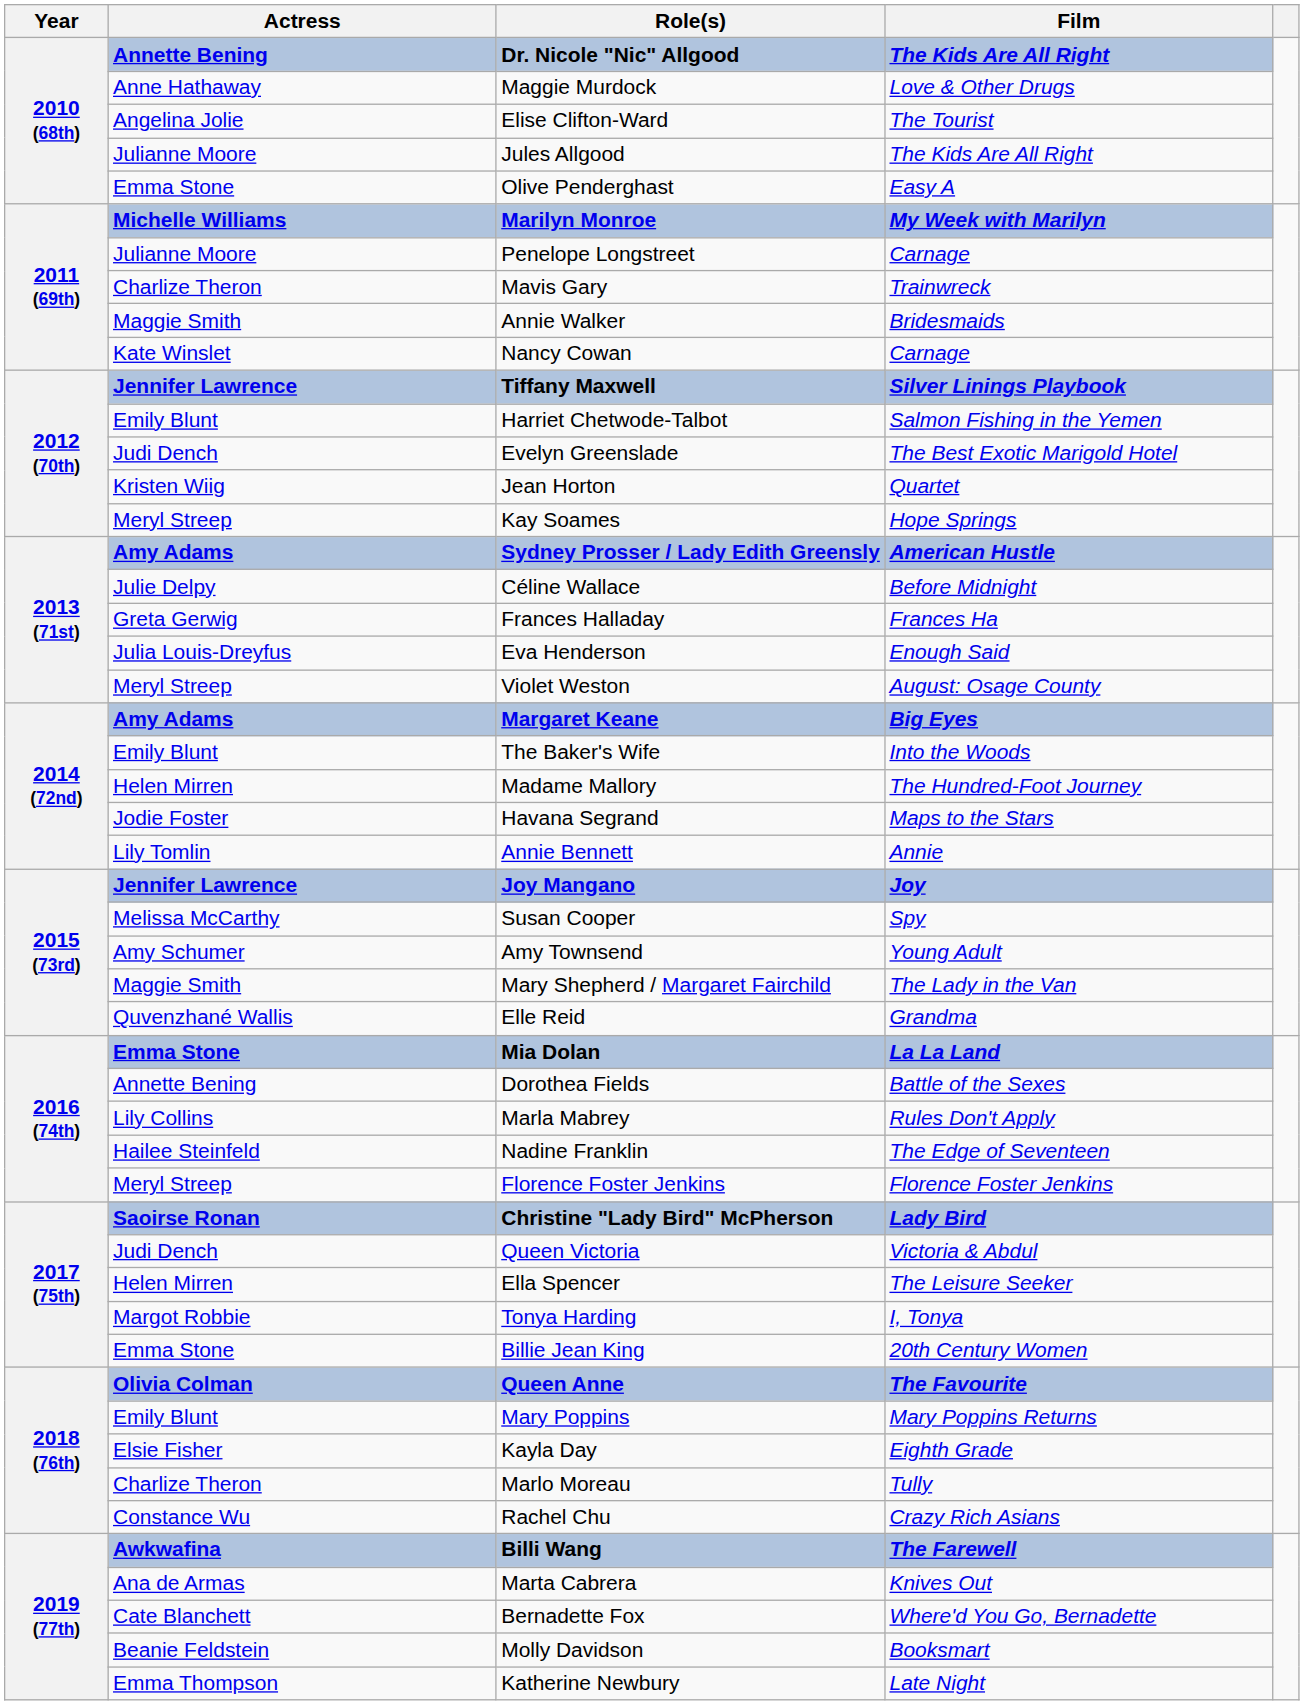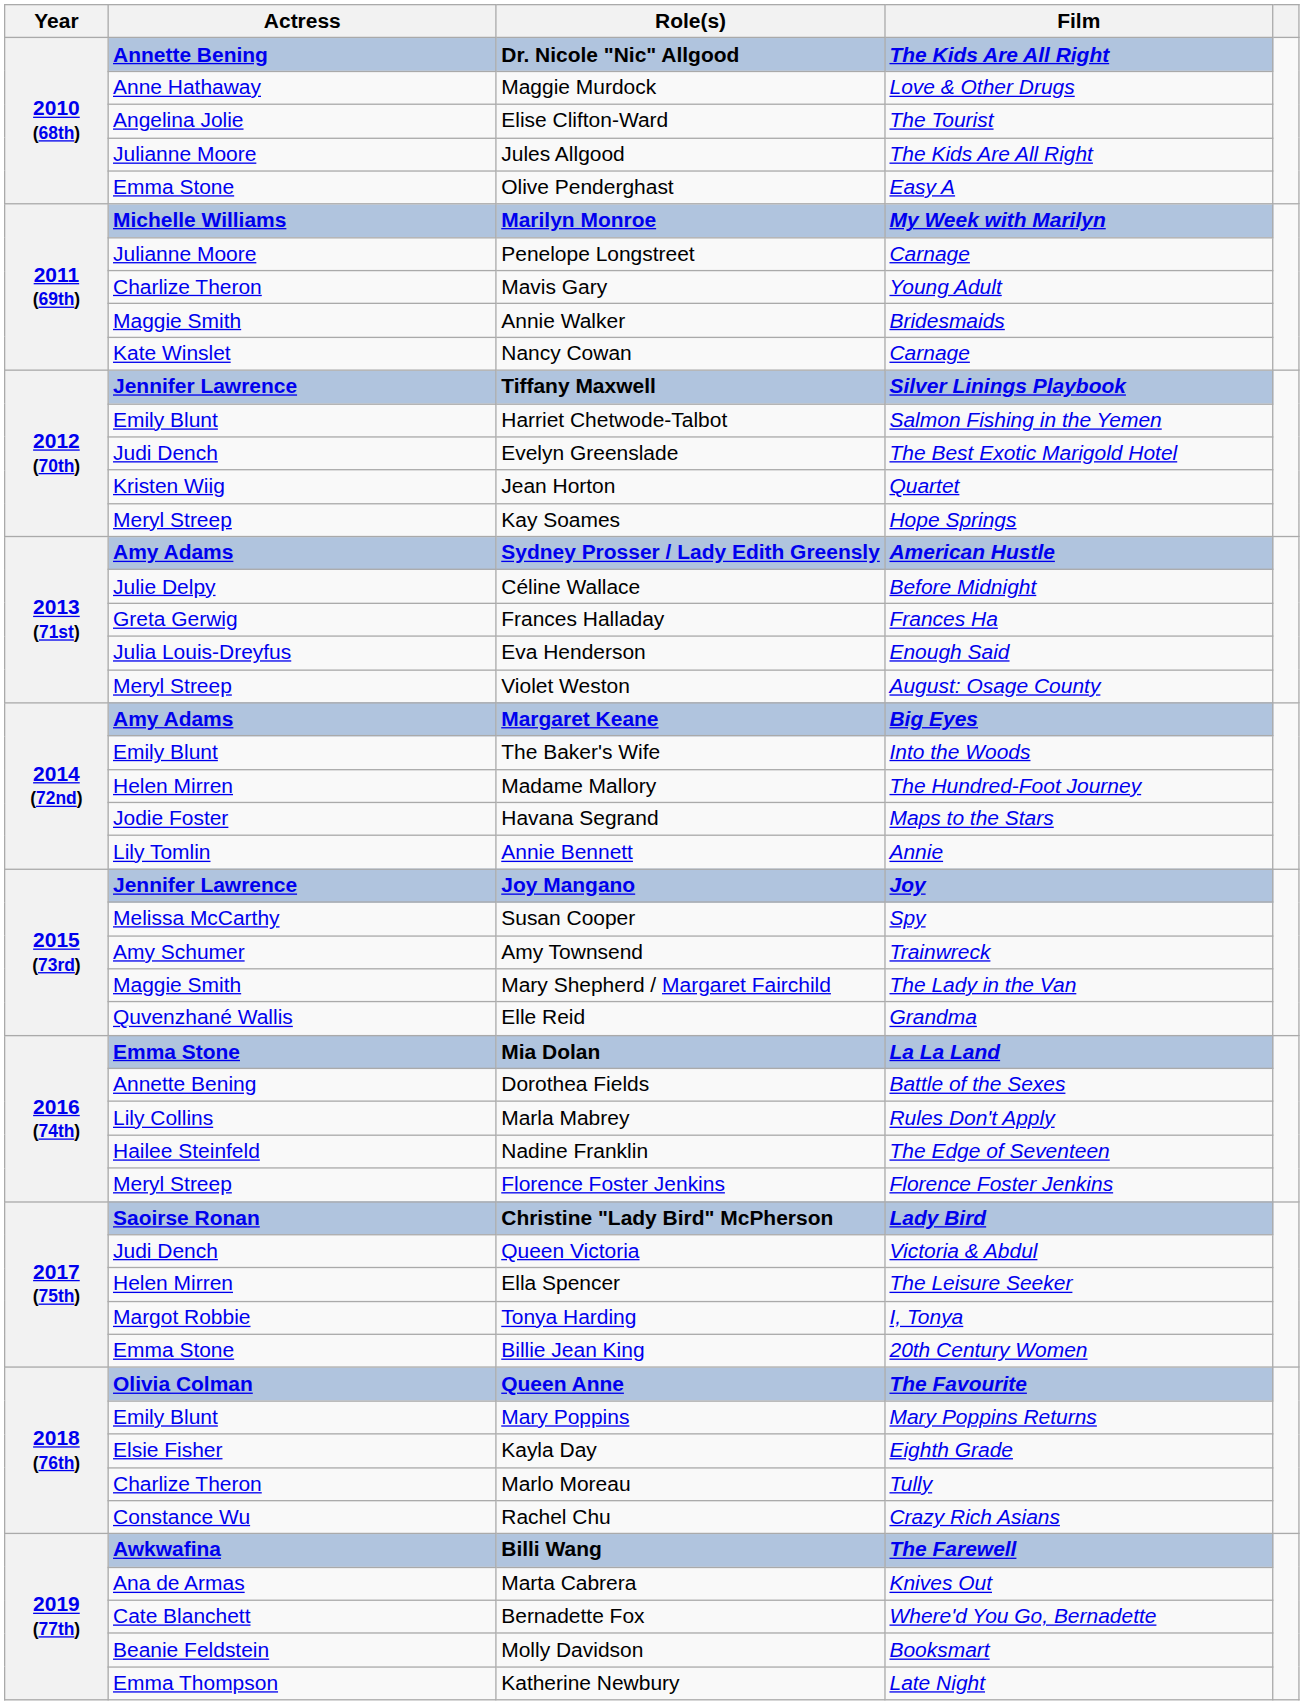 <table class="wikitable sortable">
 <tr>
 <th scope="col" style="width:8%;">Year</th>
 <th scope="col" style="width:30%;">Actress</th>
 <th scope="col" style="width:30%;">Role(s)</th>
 <th scope="col" style="width:30%;">Film</th>
 <th scope="col" style="width:2%;" class="unsortable"></th>
 </tr>
 <tr>
 <th rowspan="5" style="text-align:center;"><a href='#'>2010</a> <br> <small>(<a href='#'>68th</a>)</small></th>
 <td style="background:#B0C4DE;"><strong><a href='#'>Annette Bening</a></strong></td>
 <td style="background:#B0C4DE;"><strong>Dr. Nicole "Nic" Allgood</strong></td>
 <td style="background:#B0C4DE;"><strong><em><a href='#'>The Kids Are All Right</a></em></strong></td>
 <td rowspan=5></td>
 </tr>
 <tr>
 <td><a href='#'>Anne Hathaway</a></td>
 <td>Maggie Murdock</td>
 <td><em><a href='#'>Love & Other Drugs</a></em></td>
 </tr>
 <tr>
 <td><a href='#'>Angelina Jolie</a></td>
 <td>Elise Clifton-Ward</td>
 <td><em><a href='#'>The Tourist</a></em></td>
 </tr>
 <tr>
 <td><a href='#'>Julianne Moore</a></td>
 <td>Jules Allgood</td>
 <td><em><a href='#'>The Kids Are All Right</a></em></td>
 </tr>
 <tr>
 <td><a href='#'>Emma Stone</a></td>
 <td>Olive Penderghast</td>
 <td><em><a href='#'>Easy A</a></em></td>
 </tr>
 <tr>
 <th rowspan="5" style="text-align:center;"><a href='#'>2011</a> <br> <small>(<a href='#'>69th</a>)</small></th>
 <td style="background:#B0C4DE;"><strong><a href='#'>Michelle Williams</a></strong></td>
 <td style="background:#B0C4DE;"><strong><a href='#'>Marilyn Monroe</a></strong></td>
 <td style="background:#B0C4DE;"><strong><em><a href='#'>My Week with Marilyn</a></em></strong></td>
 <td rowspan=5></td>
 </tr>
 <tr>
 <td><a href='#'>Julianne Moore</a></td>
 <td>Penelope Longstreet</td>
 <td><em><a href='#'>Carnage</a></em></td>
 </tr>
 <tr>
 <td><a href='#'>Charlize Theron</a></td>
 <td>Mavis Gary</td>
-<td><em><a href='#'>Trainwreck</a></em></td>
+<td><em><a href='#'>Young Adult</a></em></td>
 </tr>
 <tr>
 <td><a href='#'>Maggie Smith</a></td>
 <td>Annie Walker</td>
 <td><em><a href='#'>Bridesmaids</a></em></td>
 </tr>
 <tr>
 <td><a href='#'>Kate Winslet</a></td>
 <td>Nancy Cowan</td>
 <td><em><a href='#'>Carnage</a></em></td>
 </tr>
 <tr>
 <th rowspan="5" style="text-align:center;"><a href='#'>2012</a> <br> <small>(<a href='#'>70th</a>)</small></th>
 <td style="background:#B0C4DE;"><strong><a href='#'>Jennifer Lawrence</a></strong></td>
 <td style="background:#B0C4DE;"><strong>Tiffany Maxwell</strong></td>
 <td style="background:#B0C4DE;"><strong><em><a href='#'>Silver Linings Playbook</a></em></strong></td>
 <td rowspan=5></td>
 </tr>
 <tr>
 <td><a href='#'>Emily Blunt</a></td>
 <td>Harriet Chetwode-Talbot</td>
 <td><em><a href='#'>Salmon Fishing in the Yemen</a></em></td>
 </tr>
 <tr>
 <td><a href='#'>Judi Dench</a></td>
 <td>Evelyn Greenslade</td>
 <td><em><a href='#'>The Best Exotic Marigold Hotel</a></em></td>
 </tr>
 <tr>
 <td><a href='#'>Kristen Wiig</a></td>
 <td>Jean Horton</td>
 <td><em><a href='#'>Quartet</a></em></td>
 </tr>
 <tr>
 <td><a href='#'>Meryl Streep</a></td>
 <td>Kay Soames</td>
 <td><em><a href='#'>Hope Springs</a></em></td>
 </tr>
 <tr>
 <th rowspan="5" style="text-align:center;"><a href='#'>2013</a> <br> <small>(<a href='#'>71st</a>)</small></th>
 <td style="background:#B0C4DE;"><strong><a href='#'>Amy Adams</a></strong></td>
 <td style="background:#B0C4DE;"><strong><a href='#'>Sydney Prosser / Lady Edith Greensly</a></strong></td>
 <td style="background:#B0C4DE;"><strong><em><a href='#'>American Hustle</a></em></strong></td>
 <td rowspan=5></td>
 </tr>
 <tr>
 <td><a href='#'>Julie Delpy</a></td>
 <td>Céline Wallace</td>
 <td><em><a href='#'>Before Midnight</a></em></td>
 </tr>
 <tr>
 <td><a href='#'>Greta Gerwig</a></td>
 <td>Frances Halladay</td>
 <td><em><a href='#'>Frances Ha</a></em></td>
 </tr>
 <tr>
 <td><a href='#'>Julia Louis-Dreyfus</a></td>
 <td>Eva Henderson</td>
 <td><em><a href='#'>Enough Said</a></em></td>
 </tr>
 <tr>
 <td><a href='#'>Meryl Streep</a></td>
 <td>Violet Weston</td>
 <td><em><a href='#'>August: Osage County</a></em></td>
 </tr>
 <tr>
 <th rowspan="5" style="text-align:center;"><a href='#'>2014</a> <br> <small>(<a href='#'>72nd</a>)</small></th>
 <td style="background:#B0C4DE;"><strong><a href='#'>Amy Adams</a></strong></td>
 <td style="background:#B0C4DE;"><strong><a href='#'>Margaret Keane</a></strong></td>
 <td style="background:#B0C4DE;"><strong><em><a href='#'>Big Eyes</a></em></strong></td>
 <td rowspan=5></td>
 </tr>
 <tr>
 <td><a href='#'>Emily Blunt</a></td>
 <td>The Baker's Wife</td>
 <td><em><a href='#'>Into the Woods</a></em></td>
 </tr>
 <tr>
 <td><a href='#'>Helen Mirren</a></td>
 <td>Madame Mallory</td>
 <td><em><a href='#'>The Hundred-Foot Journey</a></em></td>
 </tr>
 <tr>
 <td><a href='#'>Jodie Foster</a></td>
 <td>Havana Segrand</td>
 <td><em><a href='#'>Maps to the Stars</a></em></td>
 </tr>
 <tr>
 <td><a href='#'>Lily Tomlin</a></td>
 <td><a href='#'>Annie Bennett</a></td>
 <td><em><a href='#'>Annie</a></em></td>
 </tr>
 <tr>
 <th rowspan="5" style="text-align:center;"><a href='#'>2015</a> <br> <small>(<a href='#'>73rd</a>)</small></th>
 <td style="background:#B0C4DE;"><strong><a href='#'>Jennifer Lawrence</a></strong></td>
 <td style="background:#B0C4DE;"><strong><a href='#'>Joy Mangano</a></strong></td>
 <td style="background:#B0C4DE;"><strong><em><a href='#'>Joy</a></em></strong></td>
 <td rowspan=5></td>
 </tr>
 <tr>
 <td><a href='#'>Melissa McCarthy</a></td>
 <td>Susan Cooper</td>
 <td><em><a href='#'>Spy</a></em></td>
 </tr>
 <tr>
 <td><a href='#'>Amy Schumer</a></td>
 <td>Amy Townsend</td>
-<td><em><a href='#'>Young Adult</a></em></td>
+<td><em><a href='#'>Trainwreck</a></em></td>
 </tr>
 <tr>
 <td><a href='#'>Maggie Smith</a></td>
 <td>Mary Shepherd / <a href='#'>Margaret Fairchild</a></td>
 <td><em><a href='#'>The Lady in the Van</a></em></td>
 </tr>
 <tr>
 <td><a href='#'>Quvenzhané Wallis</a></td>
 <td>Elle Reid</td>
 <td><em><a href='#'>Grandma</a></em></td>
 </tr>
 <tr>
 <th rowspan="5" style="text-align:center;"><a href='#'>2016</a> <br> <small>(<a href='#'>74th</a>)</small></th>
 <td style="background:#B0C4DE;"><strong><a href='#'>Emma Stone</a></strong></td>
 <td style="background:#B0C4DE;"><strong>Mia Dolan</strong></td>
 <td style="background:#B0C4DE;"><strong><em><a href='#'>La La Land</a></em></strong></td>
 <td rowspan=5></td>
 </tr>
 <tr>
 <td><a href='#'>Annette Bening</a></td>
 <td>Dorothea Fields</td>
 <td><em><a href='#'>Battle of the Sexes</a></em></td>
 </tr>
 <tr>
 <td><a href='#'>Lily Collins</a></td>
 <td>Marla Mabrey</td>
 <td><em><a href='#'>Rules Don't Apply</a></em></td>
 </tr>
 <tr>
 <td><a href='#'>Hailee Steinfeld</a></td>
 <td>Nadine Franklin</td>
 <td><em><a href='#'>The Edge of Seventeen</a></em></td>
 </tr>
 <tr>
 <td><a href='#'>Meryl Streep</a></td>
 <td><a href='#'>Florence Foster Jenkins</a></td>
 <td><em><a href='#'>Florence Foster Jenkins</a></em></td>
 </tr>
 <tr>
 <th rowspan="5" style="text-align:center;"><a href='#'>2017</a> <br> <small>(<a href='#'>75th</a>)</small></th>
 <td style="background:#B0C4DE;"><strong><a href='#'>Saoirse Ronan</a></strong></td>
 <td style="background:#B0C4DE;"><strong>Christine "Lady Bird" McPherson</strong></td>
 <td style="background:#B0C4DE;"><strong><em><a href='#'>Lady Bird</a></em></strong></td>
 <td rowspan=5></td>
 </tr>
 <tr>
 <td><a href='#'>Judi Dench</a></td>
 <td><a href='#'>Queen Victoria</a></td>
 <td><em><a href='#'>Victoria & Abdul</a></em></td>
 </tr>
 <tr>
 <td><a href='#'>Helen Mirren</a></td>
 <td>Ella Spencer</td>
 <td><em><a href='#'>The Leisure Seeker</a></em></td>
 </tr>
 <tr>
 <td><a href='#'>Margot Robbie</a></td>
 <td><a href='#'>Tonya Harding</a></td>
 <td><em><a href='#'>I, Tonya</a></em></td>
 </tr>
 <tr>
 <td><a href='#'>Emma Stone</a></td>
 <td><a href='#'>Billie Jean King</a></td>
 <td><em><a href='#'>20th Century Women</a></em></td>
 </tr>
 <tr>
 <th rowspan="5" style="text-align:center;"><a href='#'>2018</a> <br> <small>(<a href='#'>76th</a>)</small></th>
 <td style="background:#B0C4DE;"><strong><a href='#'>Olivia Colman</a></strong></td>
 <td style="background:#B0C4DE;"><strong><a href='#'>Queen Anne</a></strong></td>
 <td style="background:#B0C4DE;"><strong><em><a href='#'>The Favourite</a></em></strong></td>
 <td rowspan=5></td>
 </tr>
 <tr>
 <td><a href='#'>Emily Blunt</a></td>
 <td><a href='#'>Mary Poppins</a></td>
 <td><em><a href='#'>Mary Poppins Returns</a></em></td>
 </tr>
 <tr>
 <td><a href='#'>Elsie Fisher</a></td>
 <td>Kayla Day</td>
 <td><em><a href='#'>Eighth Grade</a></em></td>
 </tr>
 <tr>
 <td><a href='#'>Charlize Theron</a></td>
 <td>Marlo Moreau</td>
 <td><em><a href='#'>Tully</a></em></td>
 </tr>
 <tr>
 <td><a href='#'>Constance Wu</a></td>
 <td>Rachel Chu</td>
 <td><em><a href='#'>Crazy Rich Asians</a></em></td>
 </tr>
 <tr>
 <th rowspan="5" style="text-align:center;"><a href='#'>2019</a> <br> <small>(<a href='#'>77th</a>)</small></th>
 <td style="background:#B0C4DE;"><strong><a href='#'>Awkwafina</a></strong></td>
 <td style="background:#B0C4DE;"><strong>Billi Wang</strong></td>
 <td style="background:#B0C4DE;"><strong><em><a href='#'>The Farewell</a></em></strong></td>
 <td rowspan=5></td>
 </tr>
 <tr>
 <td><a href='#'>Ana de Armas</a></td>
 <td>Marta Cabrera</td>
 <td><em><a href='#'>Knives Out</a></em></td>
 </tr>
 <tr>
 <td><a href='#'>Cate Blanchett</a></td>
 <td>Bernadette Fox</td>
 <td><em><a href='#'>Where'd You Go, Bernadette</a></em></td>
 </tr>
 <tr>
 <td><a href='#'>Beanie Feldstein</a></td>
 <td>Molly Davidson</td>
 <td><em><a href='#'>Booksmart</a></em></td>
 </tr>
 <tr>
 <td><a href='#'>Emma Thompson</a></td>
 <td>Katherine Newbury</td>
 <td><em><a href='#'>Late Night</a></em></td>
 </tr>
 </table>
